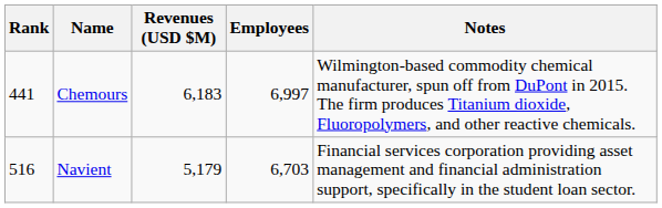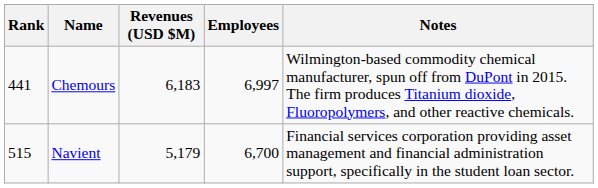 <table class="wikitable sortable">
 <tr>
 <th>Rank</th>
 <th>Name</th>
 <th>Revenues (USD $M)</th>
 <th>Employees</th>
 <th>Notes</th>
 </tr>
 <tr>
 <td>441</td>
 <td><a href='#'>Chemours</a></td>
 <td align="right">6,183</td>
 <td align="right">6,997</td>
 <td>Wilmington-based commodity chemical manufacturer, spun off from <a href='#'>DuPont</a> in 2015. The firm produces <a href='#'>Titanium dioxide</a>, <a href='#'>Fluoropolymers</a>, and other reactive chemicals.</td>
 </tr>
 <tr>
-<td>516</td>
+<td>515</td>
 <td><a href='#'>Navient</a></td>
 <td align="right">5,179</td>
-<td align="right">6,703</td>
+<td align="right">6,700</td>
 <td>Financial services corporation providing asset management and financial administration support, specifically in the student loan sector.</td>
 </tr>
 </table>
